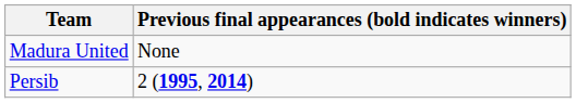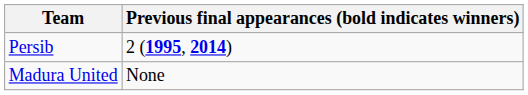 <table class="wikitable plainrowheaders">
 <tr>
 <th scope="col">Team</th>
 <th scope="col">Previous final appearances (bold indicates winners)</th>
 </tr>
 <tr>
+<td><a href='#'>Persib</a></td>
+<td>2 (<strong><a href='#'>1995</a></strong>, <strong><a href='#'>2014</a></strong>)</td>
+</tr>
+<tr>
 <td><a href='#'>Madura United</a></td>
 <td>None</td>
 </tr>
-<tr>
-<td><a href='#'>Persib</a></td>
-<td>2 (<strong><a href='#'>1995</a></strong>, <strong><a href='#'>2014</a></strong>)</td>
-</tr>
 </table>
